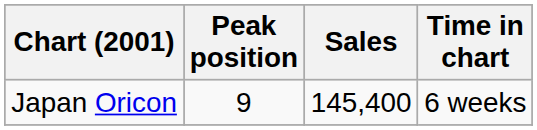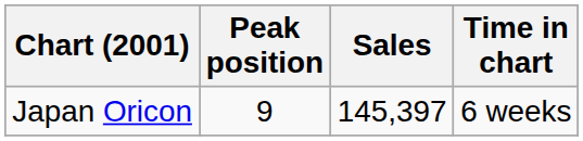 <table class="wikitable">
 <tr>
 <th align="left">Chart (2001)</th>
 <th align="center">Peak<br>position</th>
 <th align="center">Sales</th>
 <th align="center">Time in<br>chart</th>
 </tr>
 <tr>
 <td align="left">Japan <a href='#'>Oricon</a></td>
 <td align="center">9</td>
-<td align="center">145,400</td>
+<td align="center">145,397</td>
 <td align="">6 weeks</td>
 </tr>
 </table>
